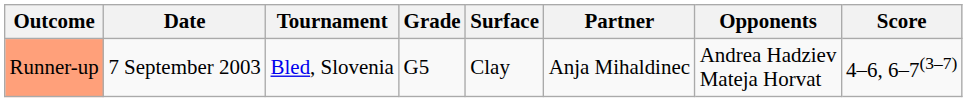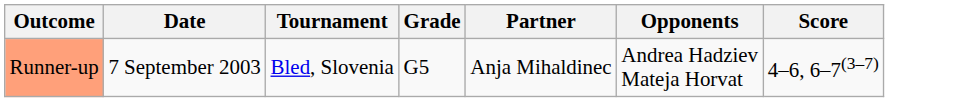 <table class="sortable wikitable" style=font-size:97%>
 <tr>
 <th>Outcome</th>
 <th>Date</th>
 <th>Tournament</th>
 <th>Grade</th>
-<th>Surface</th>
 <th>Partner</th>
 <th>Opponents</th>
 <th>Score</th>
 </tr>
 <tr>
 <td style="background:#ffa07a;">Runner-up</td>
 <td>7 September 2003</td>
 <td><a href='#'>Bled</a>, Slovenia</td>
 <td>G5</td>
-<td>Clay</td>
 <td> Anja Mihaldinec</td>
 <td> Andrea Hadziev <br>  Mateja Horvat</td>
 <td>4–6, 6–7<sup>(3–7)</sup></td>
 </tr>
 </table>
